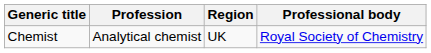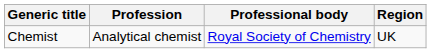 <table class= wikitable>
 <tr>
 <th>Generic title</th>
 <th>Profession</th>
+<th>Professional body</th>
 <th>Region</th>
-<th>Professional body</th>
 </tr>
 <tr>
 <td>Chemist</td>
 <td>Analytical chemist</td>
+<td><a href='#'>Royal Society of Chemistry</a></td>
 <td>UK</td>
-<td><a href='#'>Royal Society of Chemistry</a></td>
 </tr>
 </table>
